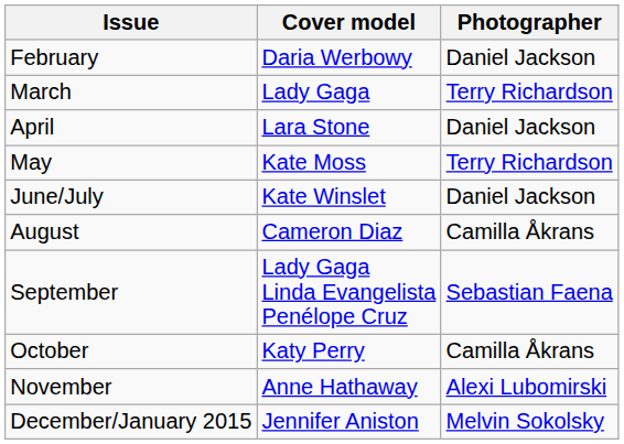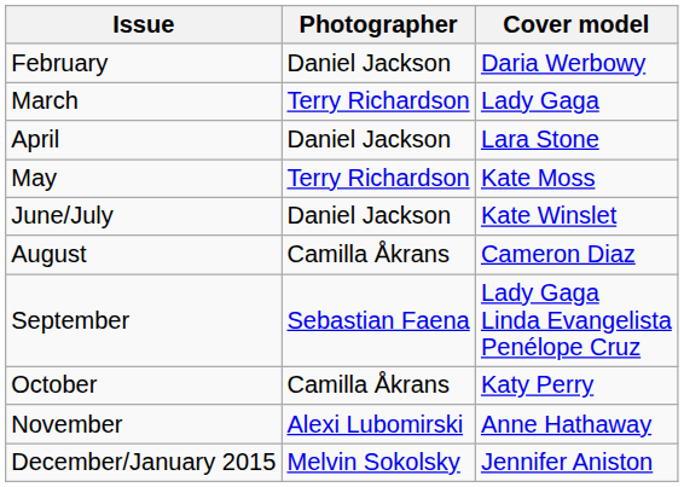 <table class="sortable wikitable">
 <tr>
 <th>Issue</th>
+<th>Photographer</th>
 <th>Cover model</th>
-<th>Photographer</th>
 </tr>
 <tr>
 <td>February</td>
+<td>Daniel Jackson</td>
 <td><a href='#'>Daria Werbowy</a></td>
-<td>Daniel Jackson</td>
 </tr>
 <tr>
 <td>March</td>
+<td><a href='#'>Terry Richardson</a></td>
 <td><a href='#'>Lady Gaga</a></td>
-<td><a href='#'>Terry Richardson</a></td>
 </tr>
 <tr>
 <td>April</td>
+<td>Daniel Jackson</td>
 <td><a href='#'>Lara Stone</a></td>
-<td>Daniel Jackson</td>
 </tr>
 <tr>
 <td>May</td>
+<td><a href='#'>Terry Richardson</a></td>
 <td><a href='#'>Kate Moss</a></td>
-<td><a href='#'>Terry Richardson</a></td>
 </tr>
 <tr>
 <td>June/July</td>
+<td>Daniel Jackson</td>
 <td><a href='#'>Kate Winslet</a></td>
-<td>Daniel Jackson</td>
 </tr>
 <tr>
 <td>August</td>
+<td>Camilla Åkrans</td>
 <td><a href='#'>Cameron Diaz</a></td>
-<td>Camilla Åkrans</td>
 </tr>
 <tr>
 <td>September</td>
+<td><a href='#'>Sebastian Faena</a></td>
 <td><a href='#'>Lady Gaga</a><br><a href='#'>Linda Evangelista</a><br><a href='#'>Penélope Cruz</a></td>
-<td><a href='#'>Sebastian Faena</a></td>
 </tr>
 <tr>
 <td>October</td>
+<td>Camilla Åkrans</td>
 <td><a href='#'>Katy Perry</a></td>
-<td>Camilla Åkrans</td>
 </tr>
 <tr>
 <td>November</td>
+<td><a href='#'>Alexi Lubomirski</a></td>
 <td><a href='#'>Anne Hathaway</a></td>
-<td><a href='#'>Alexi Lubomirski</a></td>
 </tr>
 <tr>
 <td>December/January 2015</td>
+<td><a href='#'>Melvin Sokolsky</a></td>
 <td><a href='#'>Jennifer Aniston</a></td>
-<td><a href='#'>Melvin Sokolsky</a></td>
 </tr>
 </table>
